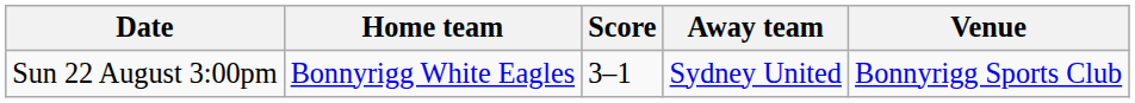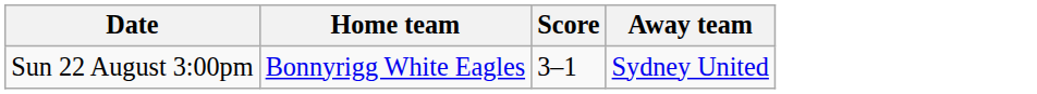 <table class="wikitable">
 <tr>
 <th>Date</th>
 <th>Home team</th>
 <th>Score</th>
 <th>Away team</th>
-<th>Venue</th>
 </tr>
 <tr>
 <td>Sun 22 August 3:00pm</td>
 <td><a href='#'>Bonnyrigg White Eagles</a></td>
 <td>3–1</td>
 <td><a href='#'>Sydney United</a></td>
-<td><a href='#'>Bonnyrigg Sports Club</a></td>
 </tr>
 </table>
